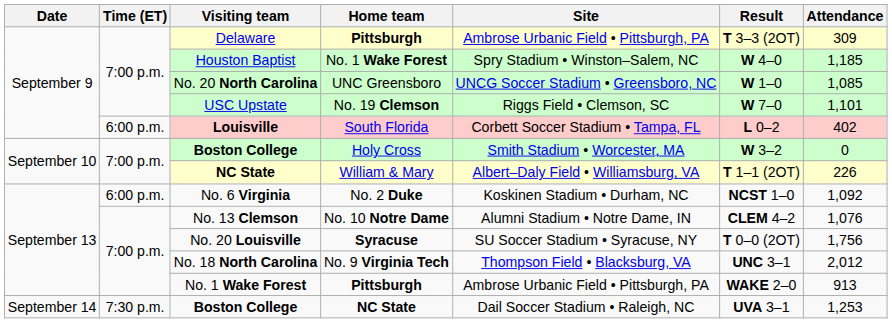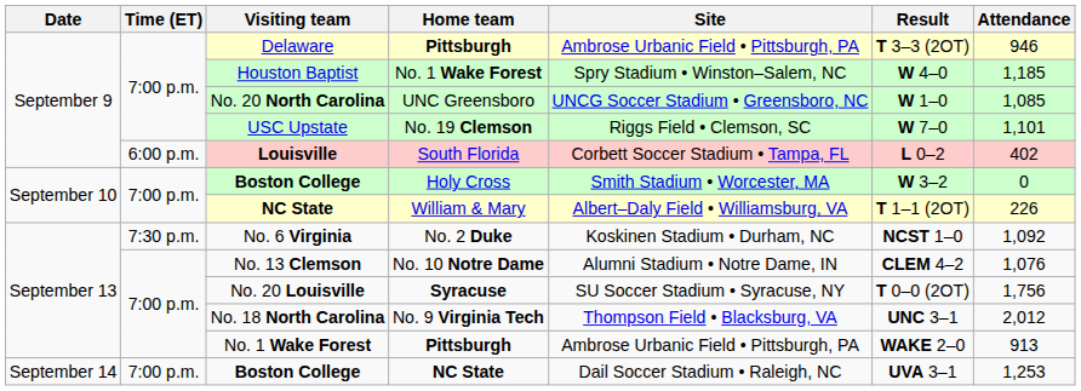 <table class="wikitable" style="font-size:95%; text-align: center;">
 <tr>
 <th>Date</th>
 <th>Time (ET)</th>
 <th>Visiting team</th>
 <th>Home team</th>
 <th>Site</th>
 <th>Result</th>
 <th>Attendance</th>
 </tr>
 <tr>
 <td rowspan=5>September 9</td>
 <td rowspan=4>7:00 p.m.</td>
 <td style="background:#ffc;"><a href='#'>Delaware</a></td>
 <td style="background:#ffc;"><strong>Pittsburgh</strong></td>
 <td style="background:#ffc;"><a href='#'>Ambrose Urbanic Field</a> • <a href='#'>Pittsburgh, PA</a></td>
 <td style="background:#ffc;"><strong>T</strong> 3–3 (2OT)</td>
-<td style="background:#ffc;">309</td>
+<td style="background:#ffc;">946</td>
 </tr>
 <tr>
 <td style="background:#cfc;"><a href='#'>Houston Baptist</a></td>
 <td style="background:#cfc;">No. 1 <strong>Wake Forest</strong></td>
 <td style="background:#cfc;">Spry Stadium • Winston–Salem, NC</td>
 <td style="background:#cfc;"><strong>W</strong> 4–0</td>
 <td style="background:#cfc;">1,185</td>
 </tr>
 <tr>
 <td style="background:#cfc;">No. 20 <strong>North Carolina</strong></td>
 <td style="background:#cfc;">UNC Greensboro</td>
 <td style="background:#cfc;"><a href='#'>UNCG Soccer Stadium</a> • <a href='#'>Greensboro, NC</a></td>
 <td style="background:#cfc;"><strong>W</strong> 1–0</td>
 <td style="background:#cfc;">1,085</td>
 </tr>
 <tr>
 <td style="background:#cfc;"><a href='#'>USC Upstate</a></td>
 <td style="background:#cfc;">No. 19 <strong>Clemson</strong></td>
 <td style="background:#cfc;">Riggs Field • Clemson, SC</td>
 <td style="background:#cfc;"><strong>W</strong> 7–0</td>
 <td style="background:#cfc;">1,101</td>
 </tr>
 <tr>
 <td>6:00 p.m.</td>
 <td style="background:#fcc;"><strong>Louisville</strong></td>
 <td style="background:#fcc;"><a href='#'>South Florida</a></td>
 <td style="background:#fcc;">Corbett Soccer Stadium • <a href='#'>Tampa, FL</a></td>
 <td style="background:#fcc;"><strong>L</strong> 0–2</td>
 <td style="background:#fcc;">402</td>
 </tr>
 <tr>
 <td rowspan=2>September 10</td>
 <td rowspan=2>7:00 p.m.</td>
 <td style="background:#cfc;"><strong>Boston College</strong></td>
 <td style="background:#cfc;"><a href='#'>Holy Cross</a></td>
 <td style="background:#cfc;"><a href='#'>Smith Stadium</a> • <a href='#'>Worcester, MA</a></td>
 <td style="background:#cfc;"><strong>W</strong> 3–2</td>
 <td style="background:#cfc;">0</td>
 </tr>
 <tr>
 <td style="background:#ffc;"><strong>NC State</strong></td>
 <td style="background:#ffc;"><a href='#'>William & Mary</a></td>
 <td style="background:#ffc;"><a href='#'>Albert–Daly Field</a> • <a href='#'>Williamsburg, VA</a></td>
 <td style="background:#ffc;"><strong>T</strong> 1–1 (2OT)</td>
 <td style="background:#ffc;">226</td>
 </tr>
 <tr>
 <td rowspan=5>September 13</td>
-<td>6:00 p.m.</td>
+<td>7:30 p.m.</td>
 <td>No. 6 <strong>Virginia</strong></td>
 <td>No. 2 <strong>Duke</strong></td>
 <td>Koskinen Stadium • Durham, NC</td>
 <td><strong>NCST</strong> 1–0</td>
 <td>1,092</td>
 </tr>
 <tr>
 <td rowspan=4>7:00 p.m.</td>
 <td>No. 13 <strong>Clemson</strong></td>
 <td>No. 10 <strong>Notre Dame</strong></td>
 <td>Alumni Stadium • Notre Dame, IN</td>
 <td><strong>CLEM</strong> 4–2</td>
 <td>1,076</td>
 </tr>
 <tr>
 <td>No. 20 <strong>Louisville</strong></td>
 <td><strong>Syracuse</strong></td>
 <td>SU Soccer Stadium • Syracuse, NY</td>
 <td><strong>T</strong> 0–0 (2OT)</td>
 <td>1,756</td>
 </tr>
 <tr>
 <td>No. 18 <strong>North Carolina</strong></td>
 <td>No. 9 <strong>Virginia Tech</strong></td>
 <td><a href='#'>Thompson Field</a> • <a href='#'>Blacksburg, VA</a></td>
 <td><strong>UNC</strong> 3–1</td>
 <td>2,012</td>
 </tr>
 <tr>
 <td>No. 1 <strong>Wake Forest</strong></td>
 <td><strong>Pittsburgh</strong></td>
 <td>Ambrose Urbanic Field • Pittsburgh, PA</td>
 <td><strong>WAKE</strong> 2–0</td>
 <td>913</td>
 </tr>
 <tr>
 <td>September 14</td>
-<td>7:30 p.m.</td>
+<td>7:00 p.m.</td>
 <td><strong>Boston College</strong></td>
 <td><strong>NC State</strong></td>
 <td>Dail Soccer Stadium  • Raleigh, NC</td>
 <td><strong>UVA</strong> 3–1</td>
 <td>1,253</td>
 </tr>
 </table>
